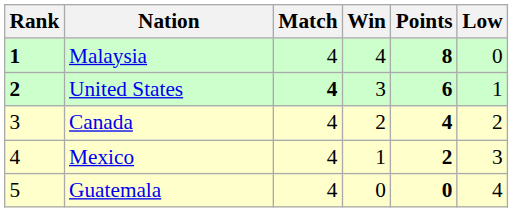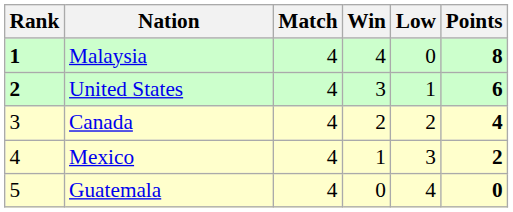 <table class="wikitable">
 <tr>
 <th width=20>Rank</th>
 <th width=150>Nation</th>
 <th width=20>Match</th>
 <th width=20>Win</th>
+<th width=20>Low</th>
 <th width=20>Points</th>
-<th width=20>Low</th>
 </tr>
 <tr align="right" style="background:#ccffcc;">
 <td align="left"><strong>1</strong></td>
 <td align="left"> <a href='#'>Malaysia</a></td>
 <td>4</td>
 <td>4</td>
+<td>0</td>
 <td><strong>8</strong></td>
-<td>0</td>
 </tr>
 <tr align="right" style="background:#ccffcc;">
 <td align="left"><strong>2</strong></td>
 <td align="left"> <a href='#'>United States</a></td>
-<td><strong>4</strong></td>
+<td>4</td>
 <td>3</td>
+<td>1</td>
 <td><strong>6</strong></td>
-<td>1</td>
 </tr>
 <tr align="right" style="background:#ffffcc;">
 <td align="left">3</td>
 <td align="left"> <a href='#'>Canada</a></td>
 <td>4</td>
 <td>2</td>
+<td>2</td>
 <td><strong>4</strong></td>
-<td>2</td>
 </tr>
 <tr align="right" style="background:#ffffcc;">
 <td align="left">4</td>
 <td align="left"> <a href='#'>Mexico</a></td>
 <td>4</td>
 <td>1</td>
+<td>3</td>
 <td><strong>2</strong></td>
-<td>3</td>
 </tr>
 <tr align="right" style="background:#ffffcc;">
 <td align="left">5</td>
 <td align="left"> <a href='#'>Guatemala</a></td>
 <td>4</td>
 <td>0</td>
+<td>4</td>
 <td><strong>0</strong></td>
-<td>4</td>
 </tr>
 </table>
